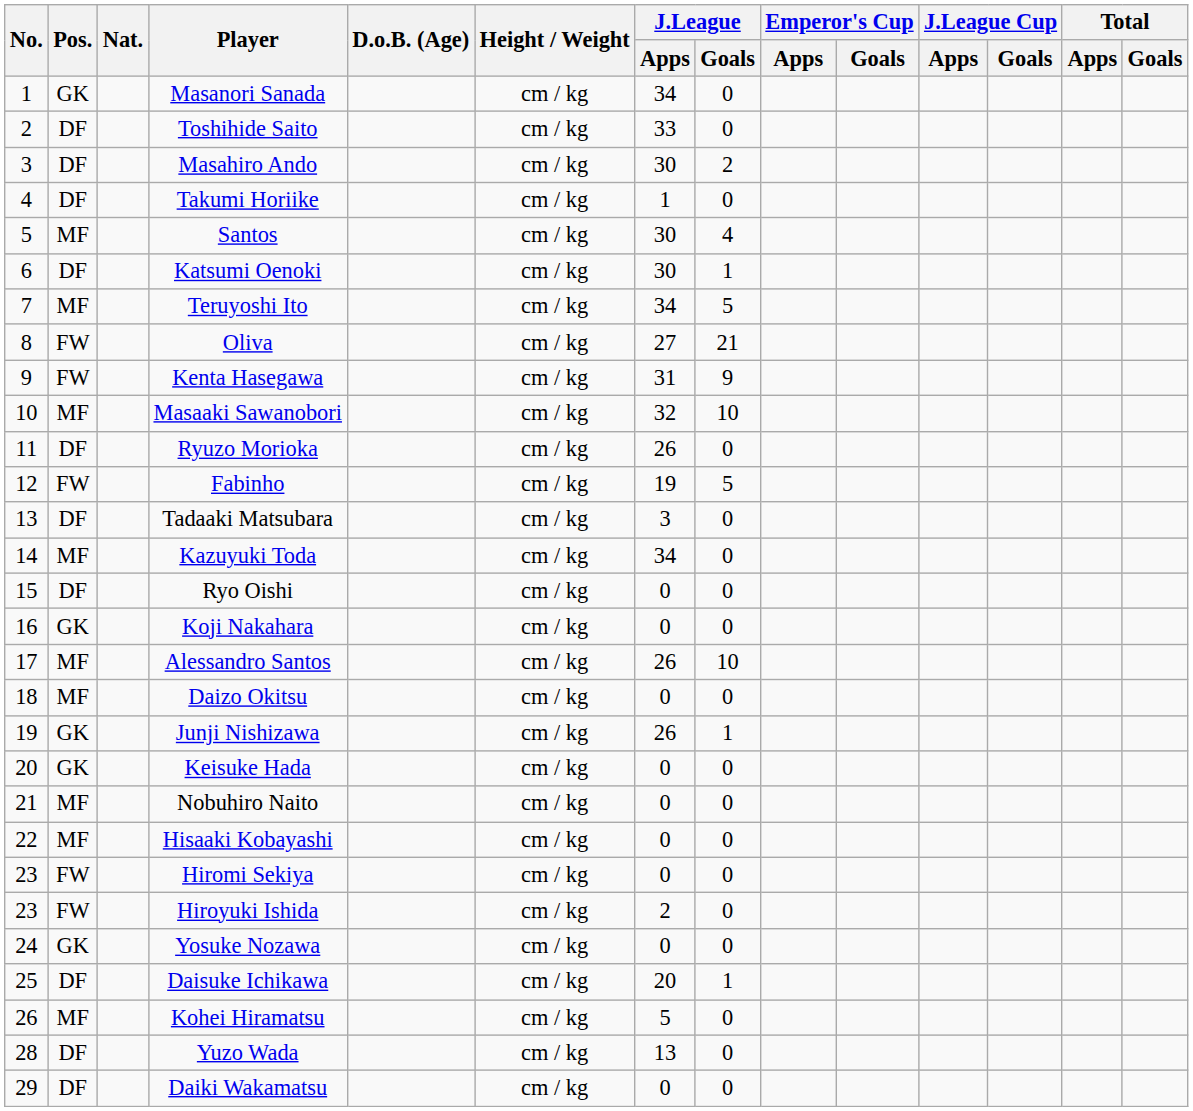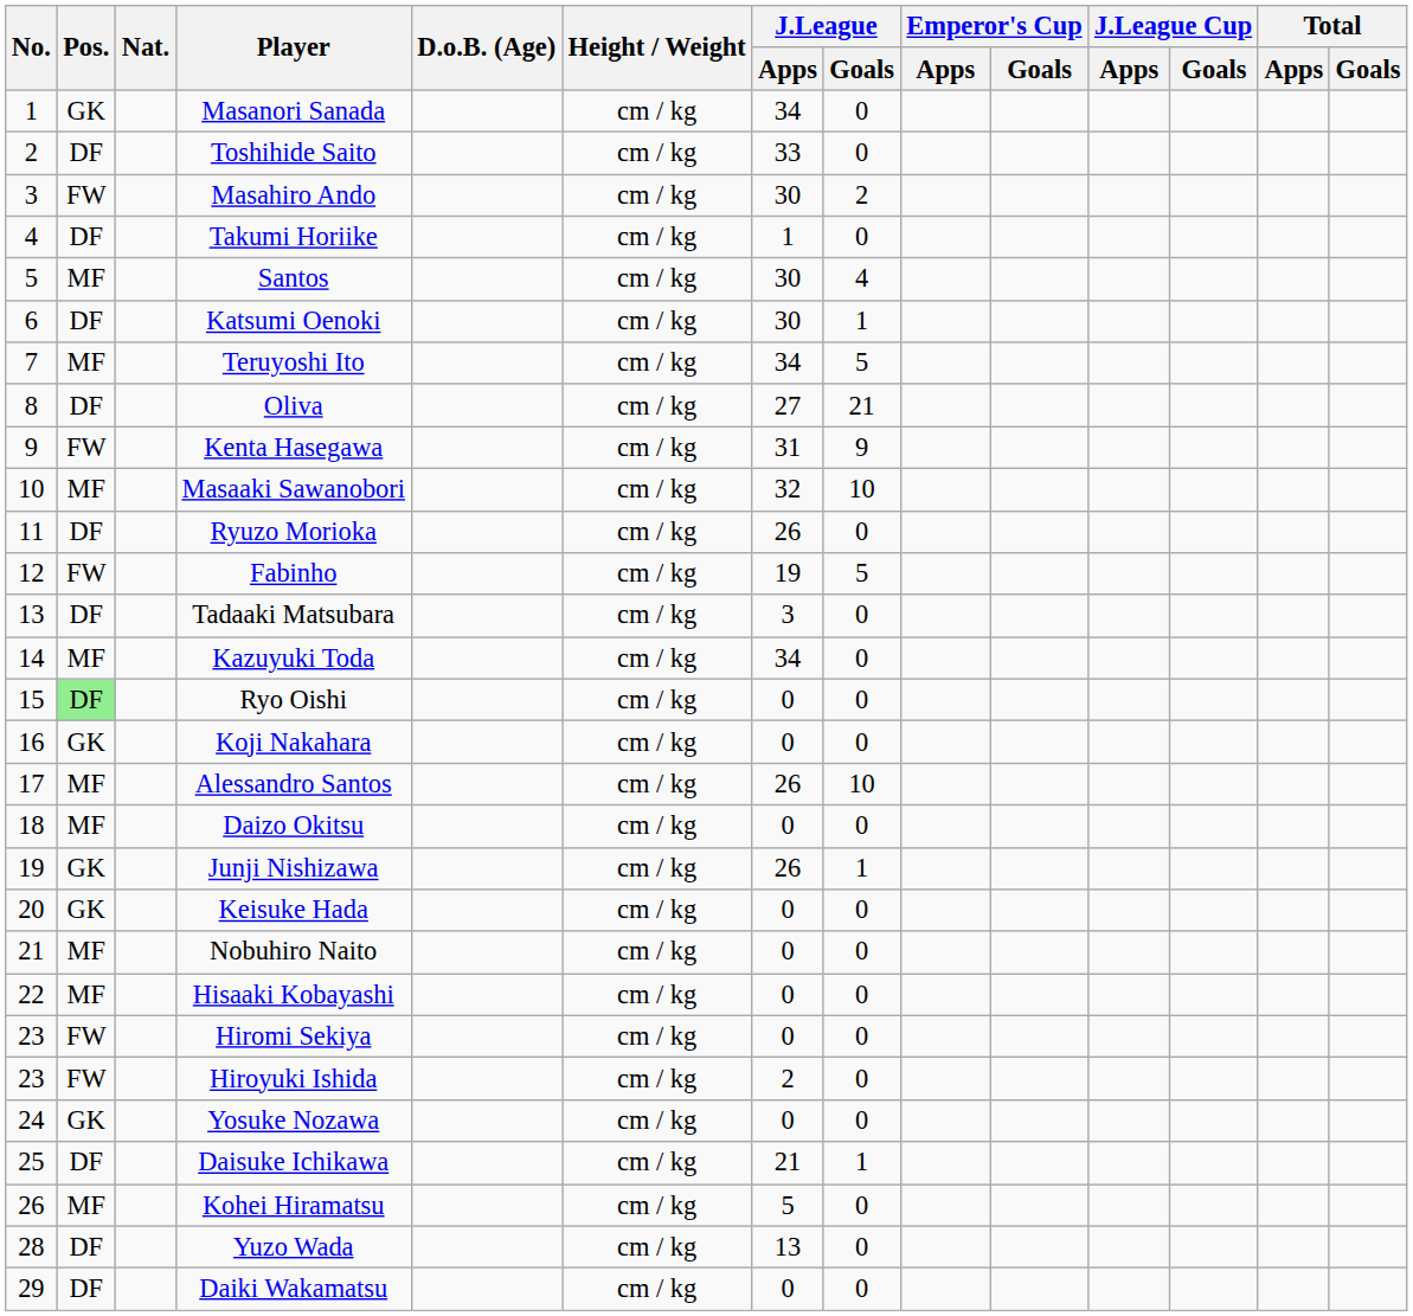 <table class="wikitable" style="text-align:center;">
 <tr>
 <th rowspan="2">No.</th>
 <th rowspan="2">Pos.</th>
 <th rowspan="2">Nat.</th>
 <th rowspan="2">Player</th>
 <th rowspan="2">D.o.B. (Age)</th>
 <th rowspan="2">Height / Weight</th>
 <th colspan="2"><a href='#'>J.League</a></th>
 <th colspan="2"><a href='#'>Emperor's Cup</a></th>
 <th colspan="2"><a href='#'>J.League Cup</a></th>
 <th colspan="2">Total</th>
 </tr>
 <tr>
 <th>Apps</th>
 <th>Goals</th>
 <th>Apps</th>
 <th>Goals</th>
 <th>Apps</th>
 <th>Goals</th>
 <th>Apps</th>
 <th>Goals</th>
 </tr>
 <tr>
 <td>1</td>
 <td>GK</td>
 <td></td>
 <td><a href='#'>Masanori Sanada</a></td>
 <td></td>
 <td>cm / kg</td>
 <td>34</td>
 <td>0</td>
 <td></td>
 <td></td>
 <td></td>
 <td></td>
 <td></td>
 <td></td>
 </tr>
 <tr>
 <td>2</td>
 <td>DF</td>
 <td></td>
 <td><a href='#'>Toshihide Saito</a></td>
 <td></td>
 <td>cm / kg</td>
 <td>33</td>
 <td>0</td>
 <td></td>
 <td></td>
 <td></td>
 <td></td>
 <td></td>
 <td></td>
 </tr>
 <tr>
 <td>3</td>
-<td>DF</td>
+<td>FW</td>
 <td></td>
 <td><a href='#'>Masahiro Ando</a></td>
 <td></td>
 <td>cm / kg</td>
 <td>30</td>
 <td>2</td>
 <td></td>
 <td></td>
 <td></td>
 <td></td>
 <td></td>
 <td></td>
 </tr>
 <tr>
 <td>4</td>
 <td>DF</td>
 <td></td>
 <td><a href='#'>Takumi Horiike</a></td>
 <td></td>
 <td>cm / kg</td>
 <td>1</td>
 <td>0</td>
 <td></td>
 <td></td>
 <td></td>
 <td></td>
 <td></td>
 <td></td>
 </tr>
 <tr>
 <td>5</td>
 <td>MF</td>
 <td></td>
 <td><a href='#'>Santos</a></td>
 <td></td>
 <td>cm / kg</td>
 <td>30</td>
 <td>4</td>
 <td></td>
 <td></td>
 <td></td>
 <td></td>
 <td></td>
 <td></td>
 </tr>
 <tr>
 <td>6</td>
 <td>DF</td>
 <td></td>
 <td><a href='#'>Katsumi Oenoki</a></td>
 <td></td>
 <td>cm / kg</td>
 <td>30</td>
 <td>1</td>
 <td></td>
 <td></td>
 <td></td>
 <td></td>
 <td></td>
 <td></td>
 </tr>
 <tr>
 <td>7</td>
 <td>MF</td>
 <td></td>
 <td><a href='#'>Teruyoshi Ito</a></td>
 <td></td>
 <td>cm / kg</td>
 <td>34</td>
 <td>5</td>
 <td></td>
 <td></td>
 <td></td>
 <td></td>
 <td></td>
 <td></td>
 </tr>
 <tr>
 <td>8</td>
-<td>FW</td>
+<td>DF</td>
 <td></td>
 <td><a href='#'>Oliva</a></td>
 <td></td>
 <td>cm / kg</td>
 <td>27</td>
 <td>21</td>
 <td></td>
 <td></td>
 <td></td>
 <td></td>
 <td></td>
 <td></td>
 </tr>
 <tr>
 <td>9</td>
 <td>FW</td>
 <td></td>
 <td><a href='#'>Kenta Hasegawa</a></td>
 <td></td>
 <td>cm / kg</td>
 <td>31</td>
 <td>9</td>
 <td></td>
 <td></td>
 <td></td>
 <td></td>
 <td></td>
 <td></td>
 </tr>
 <tr>
 <td>10</td>
 <td>MF</td>
 <td></td>
 <td><a href='#'>Masaaki Sawanobori</a></td>
 <td></td>
 <td>cm / kg</td>
 <td>32</td>
 <td>10</td>
 <td></td>
 <td></td>
 <td></td>
 <td></td>
 <td></td>
 <td></td>
 </tr>
 <tr>
 <td>11</td>
 <td>DF</td>
 <td></td>
 <td><a href='#'>Ryuzo Morioka</a></td>
 <td></td>
 <td>cm / kg</td>
 <td>26</td>
 <td>0</td>
 <td></td>
 <td></td>
 <td></td>
 <td></td>
 <td></td>
 <td></td>
 </tr>
 <tr>
 <td>12</td>
 <td>FW</td>
 <td></td>
 <td><a href='#'>Fabinho</a></td>
 <td></td>
 <td>cm / kg</td>
 <td>19</td>
 <td>5</td>
 <td></td>
 <td></td>
 <td></td>
 <td></td>
 <td></td>
 <td></td>
 </tr>
 <tr>
 <td>13</td>
 <td>DF</td>
 <td></td>
 <td>Tadaaki Matsubara</td>
 <td></td>
 <td>cm / kg</td>
 <td>3</td>
 <td>0</td>
 <td></td>
 <td></td>
 <td></td>
 <td></td>
 <td></td>
 <td></td>
 </tr>
 <tr>
 <td>14</td>
 <td>MF</td>
 <td></td>
 <td><a href='#'>Kazuyuki Toda</a></td>
 <td></td>
 <td>cm / kg</td>
 <td>34</td>
 <td>0</td>
 <td></td>
 <td></td>
 <td></td>
 <td></td>
 <td></td>
 <td></td>
 </tr>
 <tr>
 <td>15</td>
-<td>DF</td>
+<td style="background: lightgreen;">DF</td>
 <td></td>
 <td>Ryo Oishi</td>
 <td></td>
 <td>cm / kg</td>
 <td>0</td>
 <td>0</td>
 <td></td>
 <td></td>
 <td></td>
 <td></td>
 <td></td>
 <td></td>
 </tr>
 <tr>
 <td>16</td>
 <td>GK</td>
 <td></td>
 <td><a href='#'>Koji Nakahara</a></td>
 <td></td>
 <td>cm / kg</td>
 <td>0</td>
 <td>0</td>
 <td></td>
 <td></td>
 <td></td>
 <td></td>
 <td></td>
 <td></td>
 </tr>
 <tr>
 <td>17</td>
 <td>MF</td>
 <td></td>
 <td><a href='#'>Alessandro Santos</a></td>
 <td></td>
 <td>cm / kg</td>
 <td>26</td>
 <td>10</td>
 <td></td>
 <td></td>
 <td></td>
 <td></td>
 <td></td>
 <td></td>
 </tr>
 <tr>
 <td>18</td>
 <td>MF</td>
 <td></td>
 <td><a href='#'>Daizo Okitsu</a></td>
 <td></td>
 <td>cm / kg</td>
 <td>0</td>
 <td>0</td>
 <td></td>
 <td></td>
 <td></td>
 <td></td>
 <td></td>
 <td></td>
 </tr>
 <tr>
 <td>19</td>
 <td>GK</td>
 <td></td>
 <td><a href='#'>Junji Nishizawa</a></td>
 <td></td>
 <td>cm / kg</td>
 <td>26</td>
 <td>1</td>
 <td></td>
 <td></td>
 <td></td>
 <td></td>
 <td></td>
 <td></td>
 </tr>
 <tr>
 <td>20</td>
 <td>GK</td>
 <td></td>
 <td><a href='#'>Keisuke Hada</a></td>
 <td></td>
 <td>cm / kg</td>
 <td>0</td>
 <td>0</td>
 <td></td>
 <td></td>
 <td></td>
 <td></td>
 <td></td>
 <td></td>
 </tr>
 <tr>
 <td>21</td>
 <td>MF</td>
 <td></td>
 <td>Nobuhiro Naito</td>
 <td></td>
 <td>cm / kg</td>
 <td>0</td>
 <td>0</td>
 <td></td>
 <td></td>
 <td></td>
 <td></td>
 <td></td>
 <td></td>
 </tr>
 <tr>
 <td>22</td>
 <td>MF</td>
 <td></td>
 <td><a href='#'>Hisaaki Kobayashi</a></td>
 <td></td>
 <td>cm / kg</td>
 <td>0</td>
 <td>0</td>
 <td></td>
 <td></td>
 <td></td>
 <td></td>
 <td></td>
 <td></td>
 </tr>
 <tr>
 <td>23</td>
 <td>FW</td>
 <td></td>
 <td><a href='#'>Hiromi Sekiya</a></td>
 <td></td>
 <td>cm / kg</td>
 <td>0</td>
 <td>0</td>
 <td></td>
 <td></td>
 <td></td>
 <td></td>
 <td></td>
 <td></td>
 </tr>
 <tr>
 <td>23</td>
 <td>FW</td>
 <td></td>
 <td><a href='#'>Hiroyuki Ishida</a></td>
 <td></td>
 <td>cm / kg</td>
 <td>2</td>
 <td>0</td>
 <td></td>
 <td></td>
 <td></td>
 <td></td>
 <td></td>
 <td></td>
 </tr>
 <tr>
 <td>24</td>
 <td>GK</td>
 <td></td>
 <td><a href='#'>Yosuke Nozawa</a></td>
 <td></td>
 <td>cm / kg</td>
 <td>0</td>
 <td>0</td>
 <td></td>
 <td></td>
 <td></td>
 <td></td>
 <td></td>
 <td></td>
 </tr>
 <tr>
 <td>25</td>
 <td>DF</td>
 <td></td>
 <td><a href='#'>Daisuke Ichikawa</a></td>
 <td></td>
 <td>cm / kg</td>
-<td>20</td>
+<td>21</td>
 <td>1</td>
 <td></td>
 <td></td>
 <td></td>
 <td></td>
 <td></td>
 <td></td>
 </tr>
 <tr>
 <td>26</td>
 <td>MF</td>
 <td></td>
 <td><a href='#'>Kohei Hiramatsu</a></td>
 <td></td>
 <td>cm / kg</td>
 <td>5</td>
 <td>0</td>
 <td></td>
 <td></td>
 <td></td>
 <td></td>
 <td></td>
 <td></td>
 </tr>
 <tr>
 <td>28</td>
 <td>DF</td>
 <td></td>
 <td><a href='#'>Yuzo Wada</a></td>
 <td></td>
 <td>cm / kg</td>
 <td>13</td>
 <td>0</td>
 <td></td>
 <td></td>
 <td></td>
 <td></td>
 <td></td>
 <td></td>
 </tr>
 <tr>
 <td>29</td>
 <td>DF</td>
 <td></td>
 <td><a href='#'>Daiki Wakamatsu</a></td>
 <td></td>
 <td>cm / kg</td>
 <td>0</td>
 <td>0</td>
 <td></td>
 <td></td>
 <td></td>
 <td></td>
 <td></td>
 <td></td>
 </tr>
 </table>
